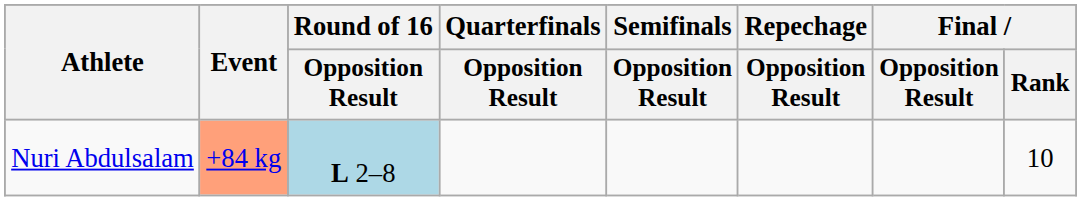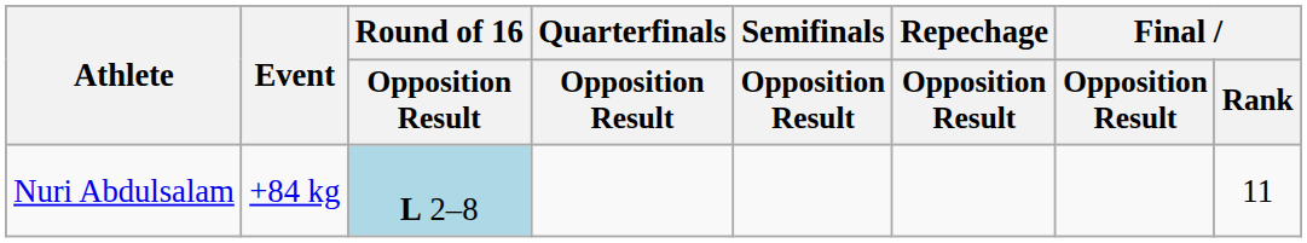 <table class="wikitable" style="font-size:90%">
 <tr>
 <th rowspan="2">Athlete</th>
 <th rowspan="2">Event</th>
 <th>Round of 16</th>
 <th>Quarterfinals</th>
 <th>Semifinals</th>
 <th>Repechage</th>
 <th colspan=2>Final / </th>
 </tr>
 <tr style="font-size:95%">
 <th>Opposition<br>Result</th>
 <th>Opposition<br>Result</th>
 <th>Opposition<br>Result</th>
 <th>Opposition<br>Result</th>
 <th>Opposition<br>Result</th>
 <th>Rank</th>
 </tr>
 <tr align=center>
 <td align=left><a href='#'>Nuri Abdulsalam</a></td>
-<td align=left style="background: lightsalmon;"><a href='#'>+84 kg</a></td>
+<td align=left><a href='#'>+84 kg</a></td>
 <td style="background: lightblue;"><br><strong>L</strong> 2–8</td>
 <td></td>
 <td></td>
 <td></td>
 <td></td>
-<td>10</td>
+<td>11</td>
 </tr>
 </table>
